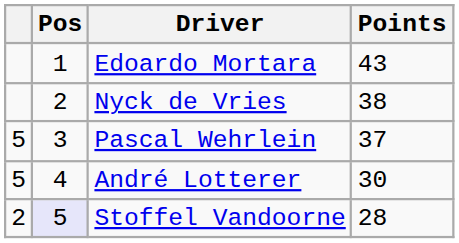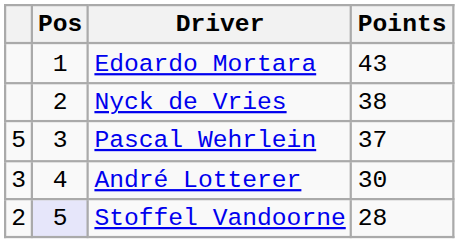 <table class="wikitable" style="font-size: 85%;">
 <tr>
 <th></th>
 <th>Pos</th>
 <th>Driver</th>
 <th>Points</th>
 </tr>
 <tr>
 <td align="left"></td>
 <td align="center">1</td>
 <td> <a href='#'>Edoardo Mortara</a></td>
 <td align="left">43</td>
 </tr>
 <tr>
 <td align="left"></td>
 <td align="center">2</td>
 <td> <a href='#'>Nyck de Vries</a></td>
 <td align="left">38</td>
 </tr>
 <tr>
 <td align="left"> 5</td>
 <td align="center">3</td>
 <td> <a href='#'>Pascal Wehrlein</a></td>
 <td align="left">37</td>
 </tr>
 <tr>
-<td align="left"> 5</td>
+<td align="left"> 3</td>
 <td align="center">4</td>
 <td> <a href='#'>André Lotterer</a></td>
 <td align="left">30</td>
 </tr>
 <tr>
 <td align="left"> 2</td>
 <td align="center" style="background: lavender;">5</td>
 <td> <a href='#'>Stoffel Vandoorne</a></td>
 <td align="left">28</td>
 </tr>
 </table>
